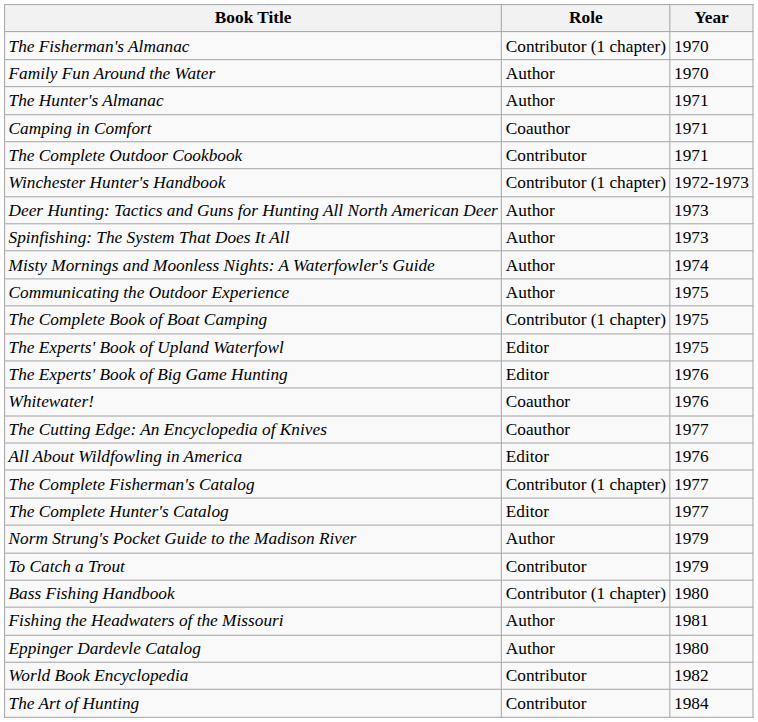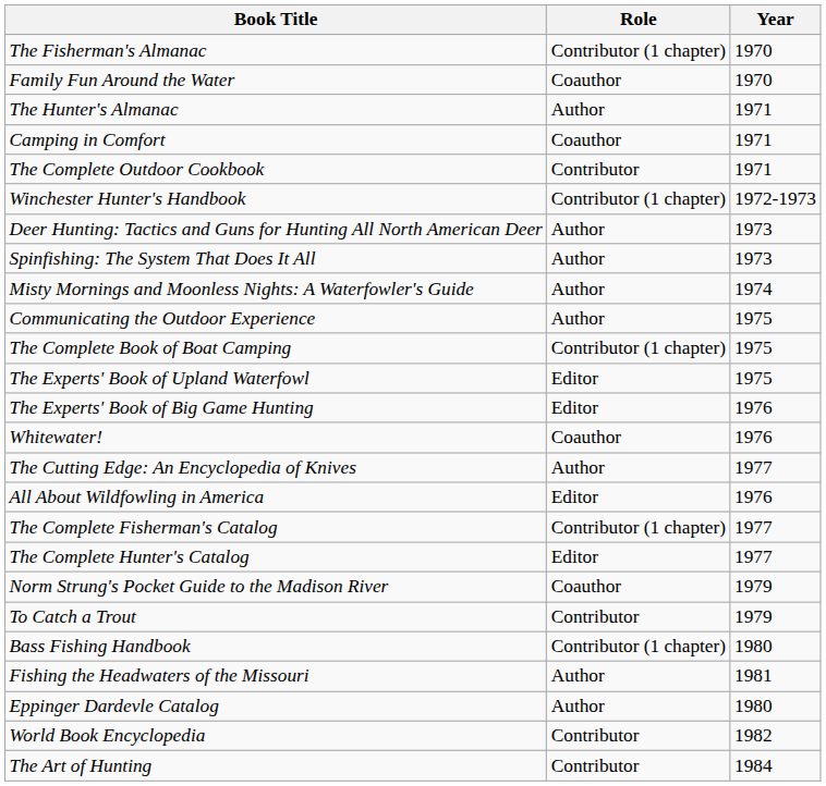 <table class="wikitable">
 <tr>
 <th>Book Title</th>
 <th>Role</th>
 <th>Year</th>
 </tr>
 <tr>
 <td><em>The Fisherman's Almanac</em></td>
 <td>Contributor (1 chapter)</td>
 <td>1970</td>
 </tr>
 <tr>
 <td><em>Family Fun Around the Water</em></td>
-<td>Author</td>
+<td>Coauthor</td>
 <td>1970</td>
 </tr>
 <tr>
 <td><em>The Hunter's Almanac</em></td>
 <td>Author</td>
 <td>1971</td>
 </tr>
 <tr>
 <td><em>Camping in Comfort</em></td>
 <td>Coauthor</td>
 <td>1971</td>
 </tr>
 <tr>
 <td><em>The Complete Outdoor Cookbook</em></td>
 <td>Contributor</td>
 <td>1971</td>
 </tr>
 <tr>
 <td><em>Winchester Hunter's Handbook</em></td>
 <td>Contributor (1 chapter)</td>
 <td>1972-1973</td>
 </tr>
 <tr>
 <td><em>Deer Hunting: Tactics and Guns for Hunting All North American Deer</em></td>
 <td>Author</td>
 <td>1973</td>
 </tr>
 <tr>
 <td><em>Spinfishing: The System That Does It All</em></td>
 <td>Author</td>
 <td>1973</td>
 </tr>
 <tr>
 <td><em>Misty Mornings and Moonless Nights: A Waterfowler's Guide</em></td>
 <td>Author</td>
 <td>1974</td>
 </tr>
 <tr>
 <td><em>Communicating the Outdoor Experience</em></td>
 <td>Author</td>
 <td>1975</td>
 </tr>
 <tr>
 <td><em>The Complete Book of Boat Camping</em></td>
 <td>Contributor (1 chapter)</td>
 <td>1975</td>
 </tr>
 <tr>
 <td><em>The Experts' Book of Upland Waterfowl</em></td>
 <td>Editor</td>
 <td>1975</td>
 </tr>
 <tr>
 <td><em>The Experts' Book of Big Game Hunting</em></td>
 <td>Editor</td>
 <td>1976</td>
 </tr>
 <tr>
 <td><em>Whitewater!</em></td>
 <td>Coauthor</td>
 <td>1976</td>
 </tr>
 <tr>
 <td><em>The Cutting Edge: An Encyclopedia of Knives</em></td>
-<td>Coauthor</td>
+<td>Author</td>
 <td>1977</td>
 </tr>
 <tr>
 <td><em>All About Wildfowling in America</em></td>
 <td>Editor</td>
 <td>1976</td>
 </tr>
 <tr>
 <td><em>The Complete Fisherman's Catalog</em></td>
 <td>Contributor (1 chapter)</td>
 <td>1977</td>
 </tr>
 <tr>
 <td><em>The Complete Hunter's Catalog</em></td>
 <td>Editor</td>
 <td>1977</td>
 </tr>
 <tr>
 <td><em>Norm Strung's Pocket Guide to the Madison River</em></td>
-<td>Author</td>
+<td>Coauthor</td>
 <td>1979</td>
 </tr>
 <tr>
 <td><em>To Catch a Trout</em></td>
 <td>Contributor</td>
 <td>1979</td>
 </tr>
 <tr>
 <td><em>Bass Fishing Handbook</em></td>
 <td>Contributor (1 chapter)</td>
 <td>1980</td>
 </tr>
 <tr>
 <td><em>Fishing the Headwaters of the Missouri</em></td>
 <td>Author</td>
 <td>1981</td>
 </tr>
 <tr>
 <td><em>Eppinger Dardevle Catalog</em></td>
 <td>Author</td>
 <td>1980</td>
 </tr>
 <tr>
 <td><em>World Book Encyclopedia</em></td>
 <td>Contributor</td>
 <td>1982</td>
 </tr>
 <tr>
 <td><em>The Art of Hunting</em></td>
 <td>Contributor</td>
 <td>1984</td>
 </tr>
 </table>
